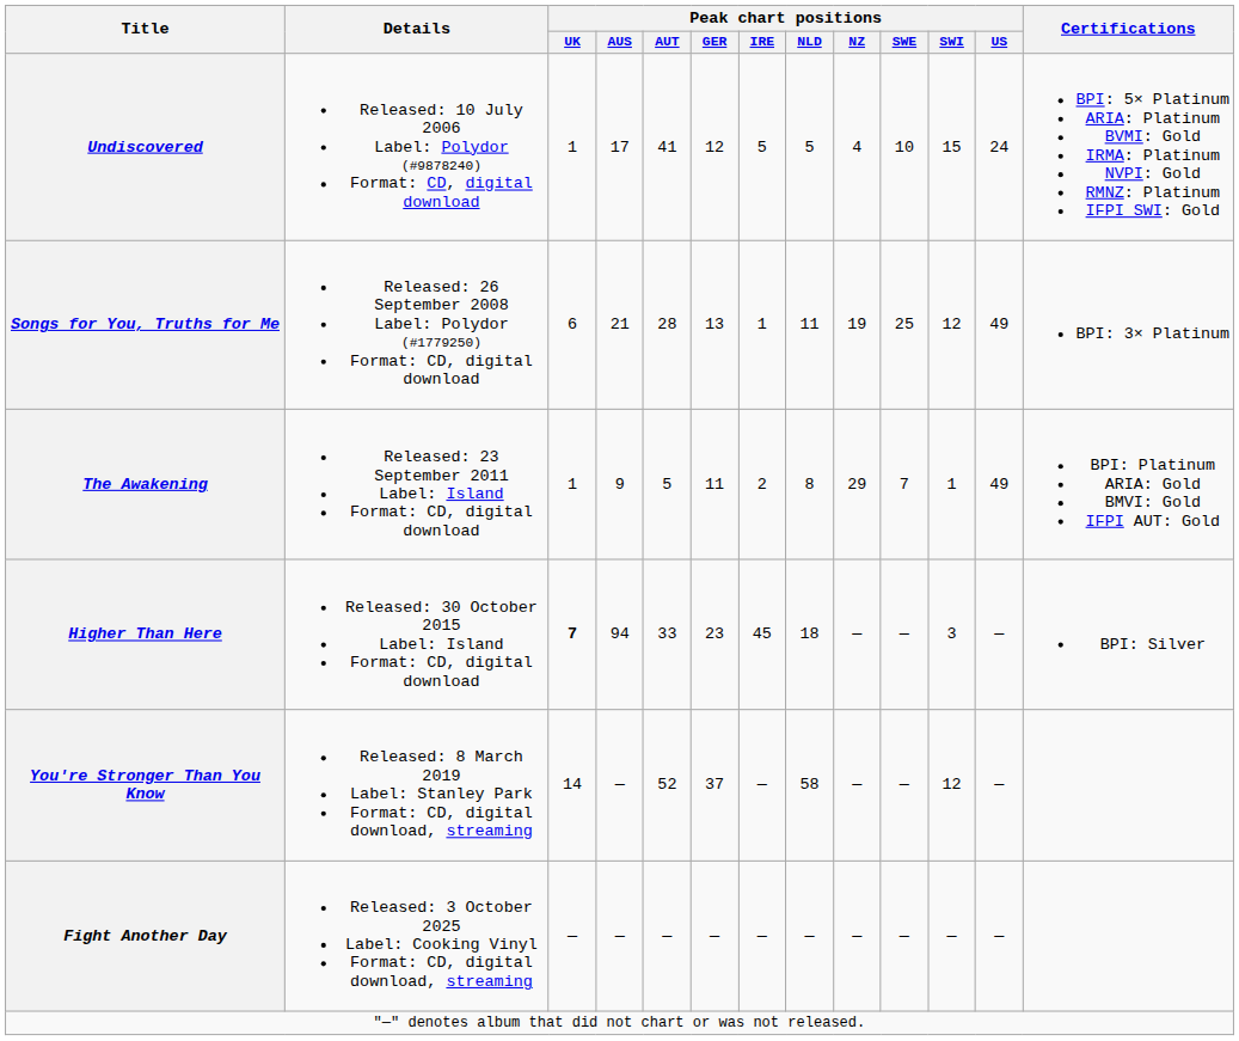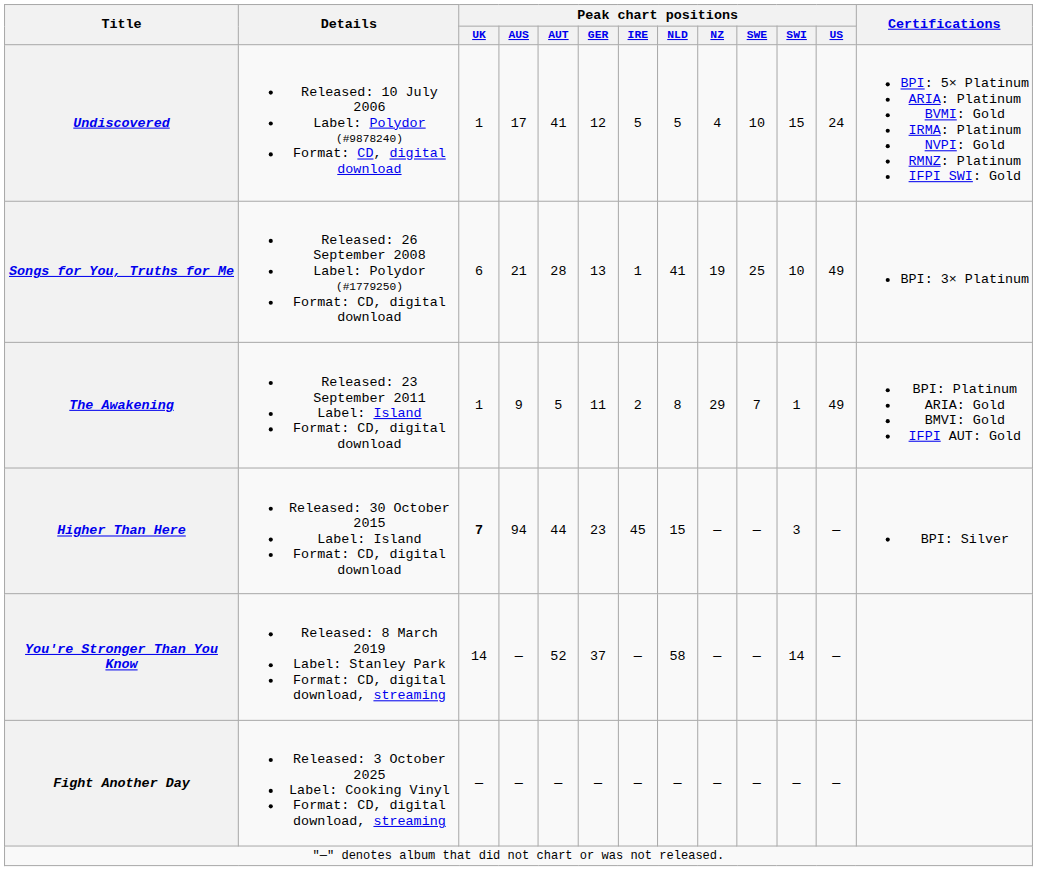 <table class="wikitable plainrowheaders" style="text-align:center;">
 <tr>
 <th scope="col" rowspan="2" style="width:17em;">Title</th>
 <th scope="col" rowspan="2" style="width:16em;">Details</th>
 <th scope="col" colspan="10">Peak chart positions</th>
 <th scope="col" rowspan="2"><a href='#'>Certifications</a></th>
 </tr>
 <tr>
 <th scope="col" style="width:3em;font-size:85%;"><a href='#'>UK</a><br></th>
 <th scope="col" style="width:3em;font-size:85%;"><a href='#'>AUS</a><br></th>
 <th scope="col" style="width:3em;font-size:85%;"><a href='#'>AUT</a><br></th>
 <th scope="col" style="width:3em;font-size:85%;"><a href='#'>GER</a><br></th>
 <th scope="col" style="width:3em;font-size:85%;"><a href='#'>IRE</a><br></th>
 <th scope="col" style="width:3em;font-size:85%;"><a href='#'>NLD</a><br></th>
 <th scope="col" style="width:3em;font-size:85%;"><a href='#'>NZ</a><br></th>
 <th scope="col" style="width:3em;font-size:85%;"><a href='#'>SWE</a><br></th>
 <th scope="col" style="width:3em;font-size:85%;"><a href='#'>SWI</a><br></th>
 <th scope="col" style="width:3em;font-size:85%;"><a href='#'>US</a><br></th>
 </tr>
 <tr>
 <th scope="row"><em><a href='#'>Undiscovered</a></em></th>
 <td><br><ul><li>Released: 10 July 2006</li><li>Label: <a href='#'>Polydor</a> <small>(#9878240)</small></li><li>Format: <a href='#'>CD</a>, <a href='#'>digital download</a></li></ul></td>
 <td>1</td>
 <td>17</td>
 <td>41</td>
 <td>12</td>
 <td>5</td>
 <td>5</td>
 <td>4</td>
 <td>10</td>
 <td>15</td>
 <td>24</td>
 <td><br><ul><li><a href='#'>BPI</a>: 5× Platinum</li><li><a href='#'>ARIA</a>: Platinum</li><li><a href='#'>BVMI</a>: Gold</li><li><a href='#'>IRMA</a>: Platinum</li><li><a href='#'>NVPI</a>: Gold</li><li><a href='#'>RMNZ</a>: Platinum</li><li><a href='#'>IFPI SWI</a>: Gold</li></ul></td>
 </tr>
 <tr>
 <th scope="row"><em><a href='#'>Songs for You, Truths for Me</a></em></th>
 <td><br><ul><li>Released: 26 September 2008</li><li>Label: Polydor <small>(#1779250)</small></li><li>Format: CD, digital download</li></ul></td>
 <td>6</td>
 <td>21</td>
 <td>28</td>
 <td>13</td>
 <td>1</td>
-<td>11</td>
+<td>41</td>
 <td>19</td>
 <td>25</td>
-<td>12</td>
+<td>10</td>
 <td>49</td>
 <td><br><ul><li>BPI: 3× Platinum</li></ul></td>
 </tr>
 <tr>
 <th scope="row"><em><a href='#'>The Awakening</a></em></th>
 <td><br><ul><li>Released: 23 September 2011</li><li>Label: <a href='#'>Island</a></li><li>Format: CD, digital download</li></ul></td>
 <td>1</td>
 <td>9</td>
 <td>5</td>
 <td>11</td>
 <td>2</td>
 <td>8</td>
 <td>29</td>
 <td>7</td>
 <td>1</td>
 <td>49</td>
 <td><br><ul><li>BPI: Platinum</li><li>ARIA: Gold</li><li>BMVI: Gold</li><li><a href='#'>IFPI</a> AUT: Gold</li></ul></td>
 </tr>
 <tr>
 <th scope="row"><em><a href='#'>Higher Than Here</a></em></th>
 <td><br><ul><li>Released: 30 October 2015</li><li>Label: Island</li><li>Format: CD, digital download</li></ul></td>
 <td><strong>7</strong></td>
 <td>94</td>
-<td>33</td>
+<td>44</td>
 <td>23</td>
 <td>45</td>
-<td>18</td>
+<td>15</td>
 <td>—</td>
 <td>—</td>
 <td>3</td>
 <td>—</td>
 <td><br><ul><li>BPI: Silver</li></ul></td>
 </tr>
 <tr>
 <th scope="row"><em><a href='#'>You're Stronger Than You Know</a></em></th>
 <td><br><ul><li>Released: 8 March 2019</li><li>Label: Stanley Park</li><li>Format: CD, digital download, <a href='#'>streaming</a></li></ul></td>
 <td>14</td>
 <td>—</td>
 <td>52</td>
 <td>37</td>
 <td>—</td>
 <td>58</td>
 <td>—</td>
 <td>—</td>
-<td>12</td>
+<td>14</td>
 <td>—</td>
 <td></td>
 </tr>
 <tr>
 <th scope="row"><em>Fight Another Day</em></th>
 <td><br><ul><li>Released: 3 October 2025</li><li>Label: Cooking Vinyl</li><li>Format: CD, digital download, <a href='#'>streaming</a></li></ul></td>
 <td>—</td>
 <td>—</td>
 <td>—</td>
 <td>—</td>
 <td>—</td>
 <td>—</td>
 <td>—</td>
 <td>—</td>
 <td>—</td>
 <td>—</td>
 <td></td>
 </tr>
 <tr>
 <td colspan="14" style="font-size:90%">"—" denotes album that did not chart or was not released.</td>
 </tr>
 </table>
